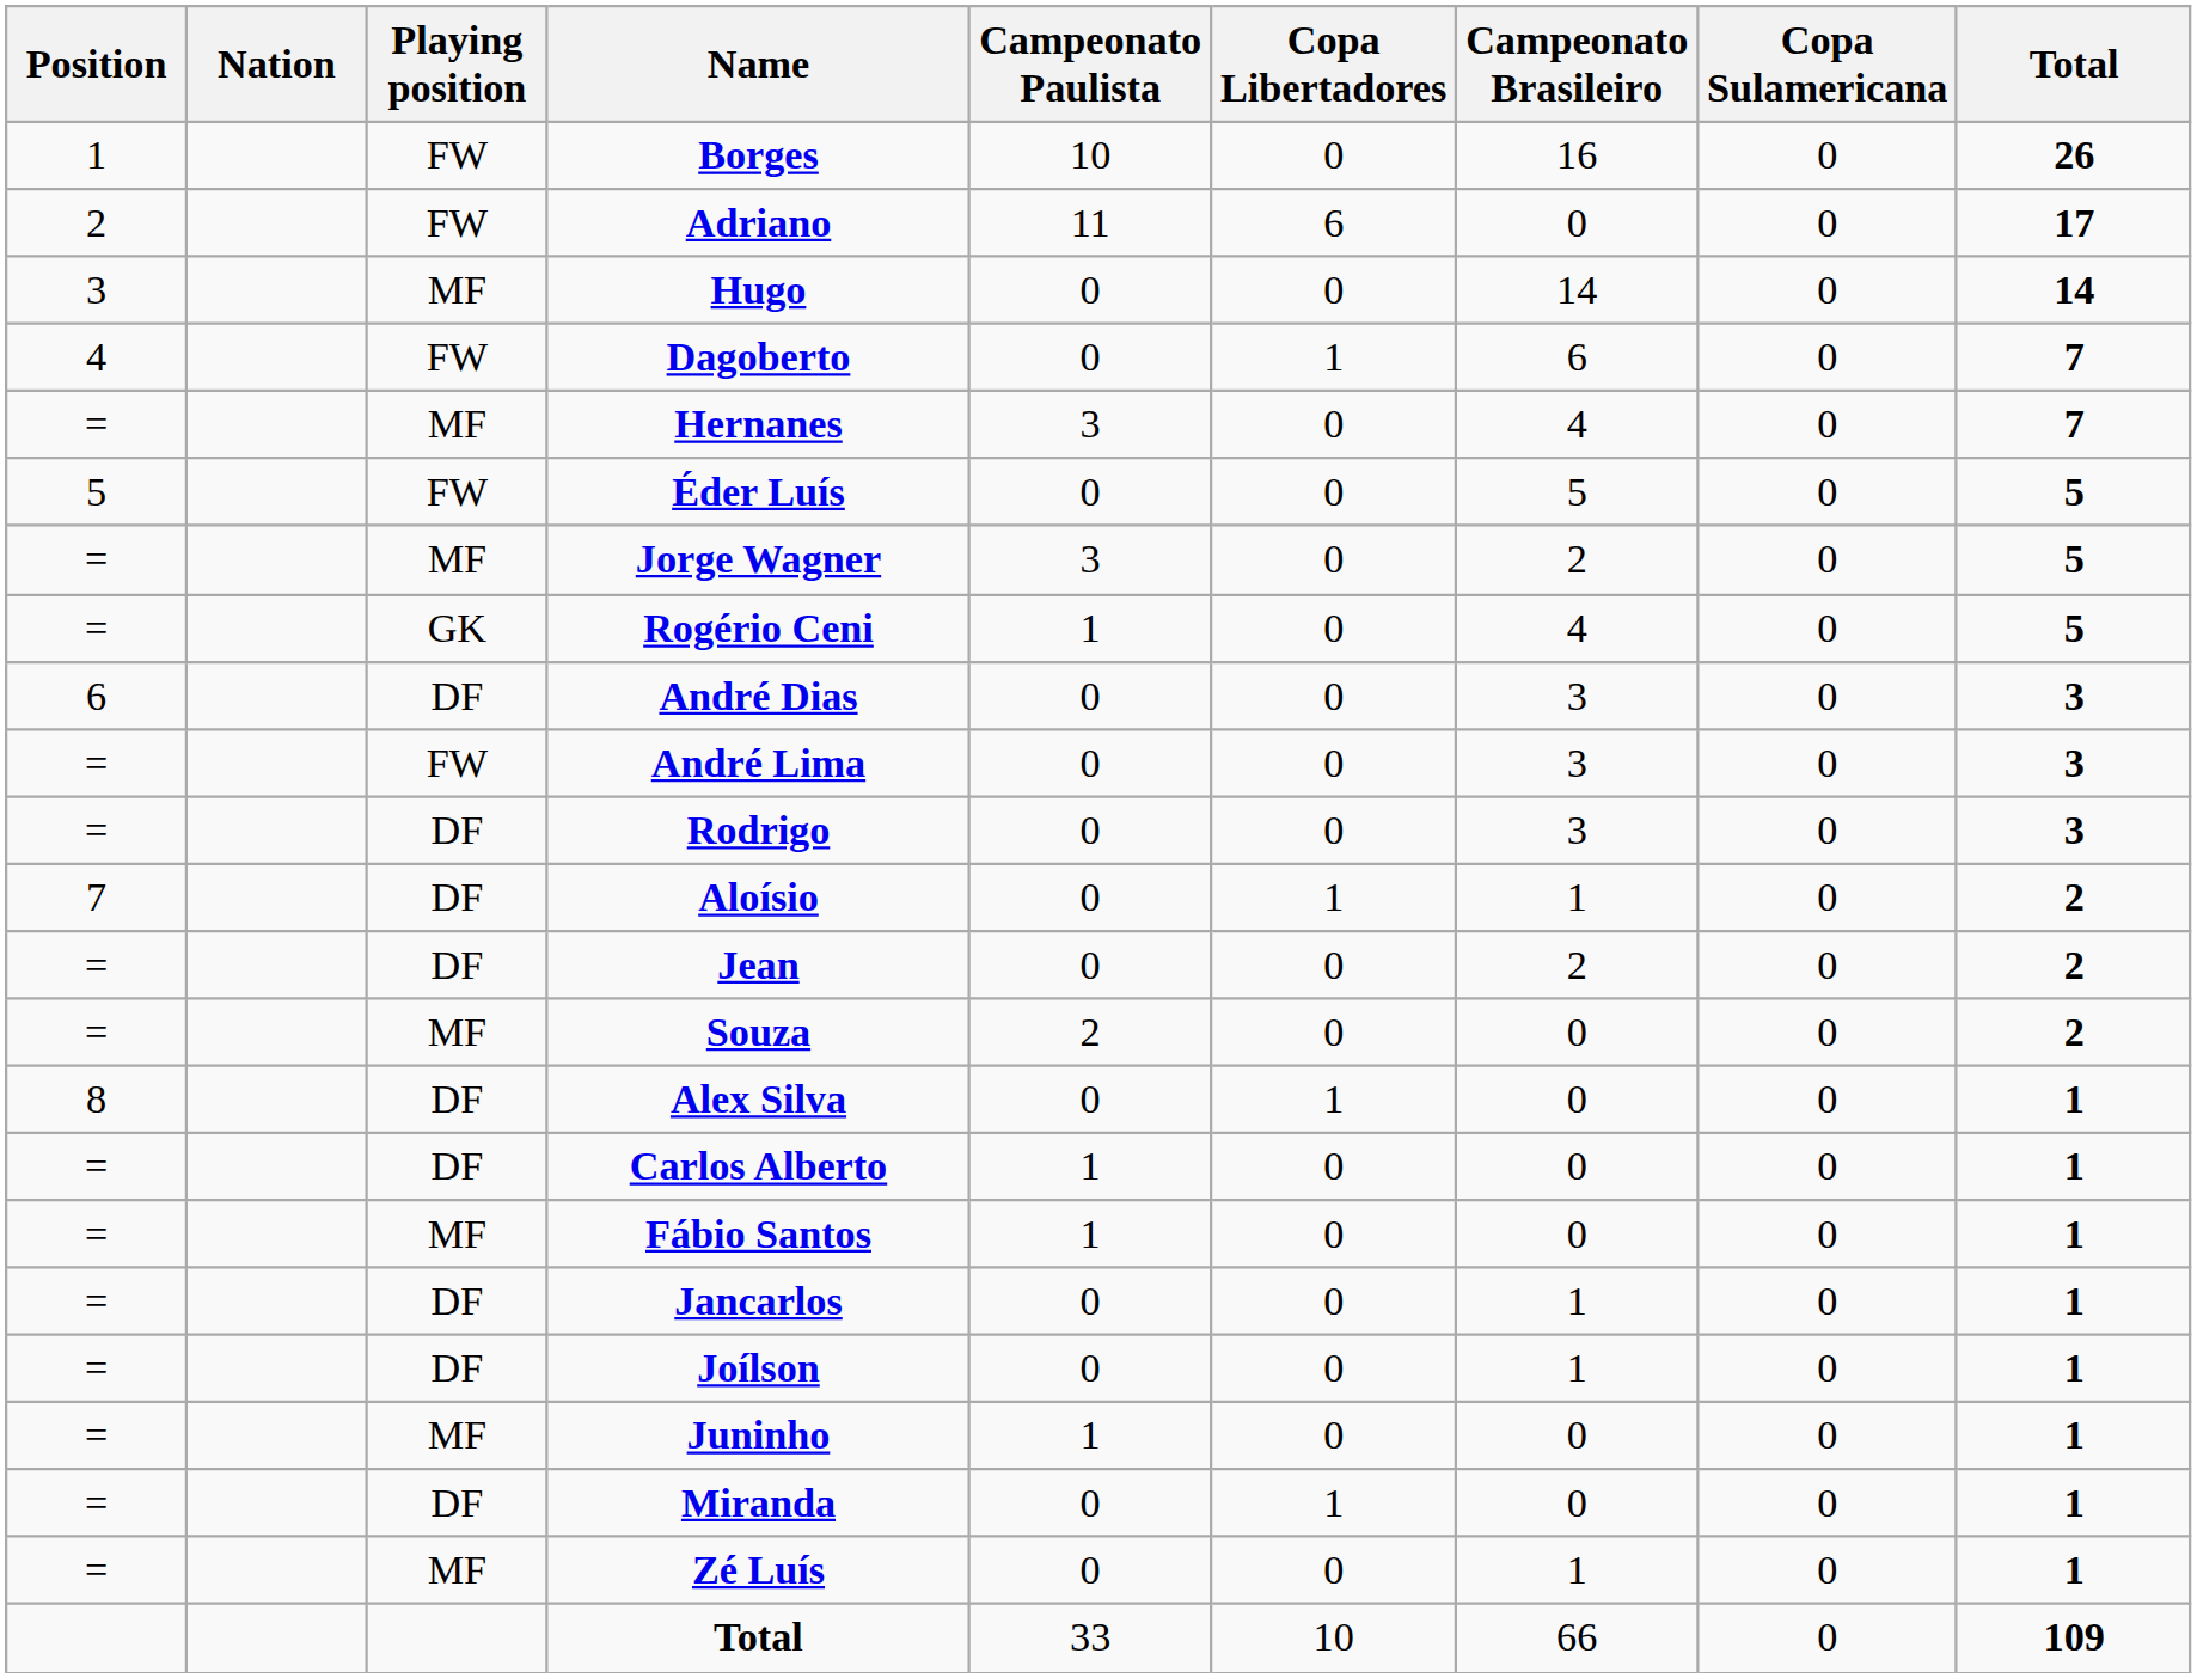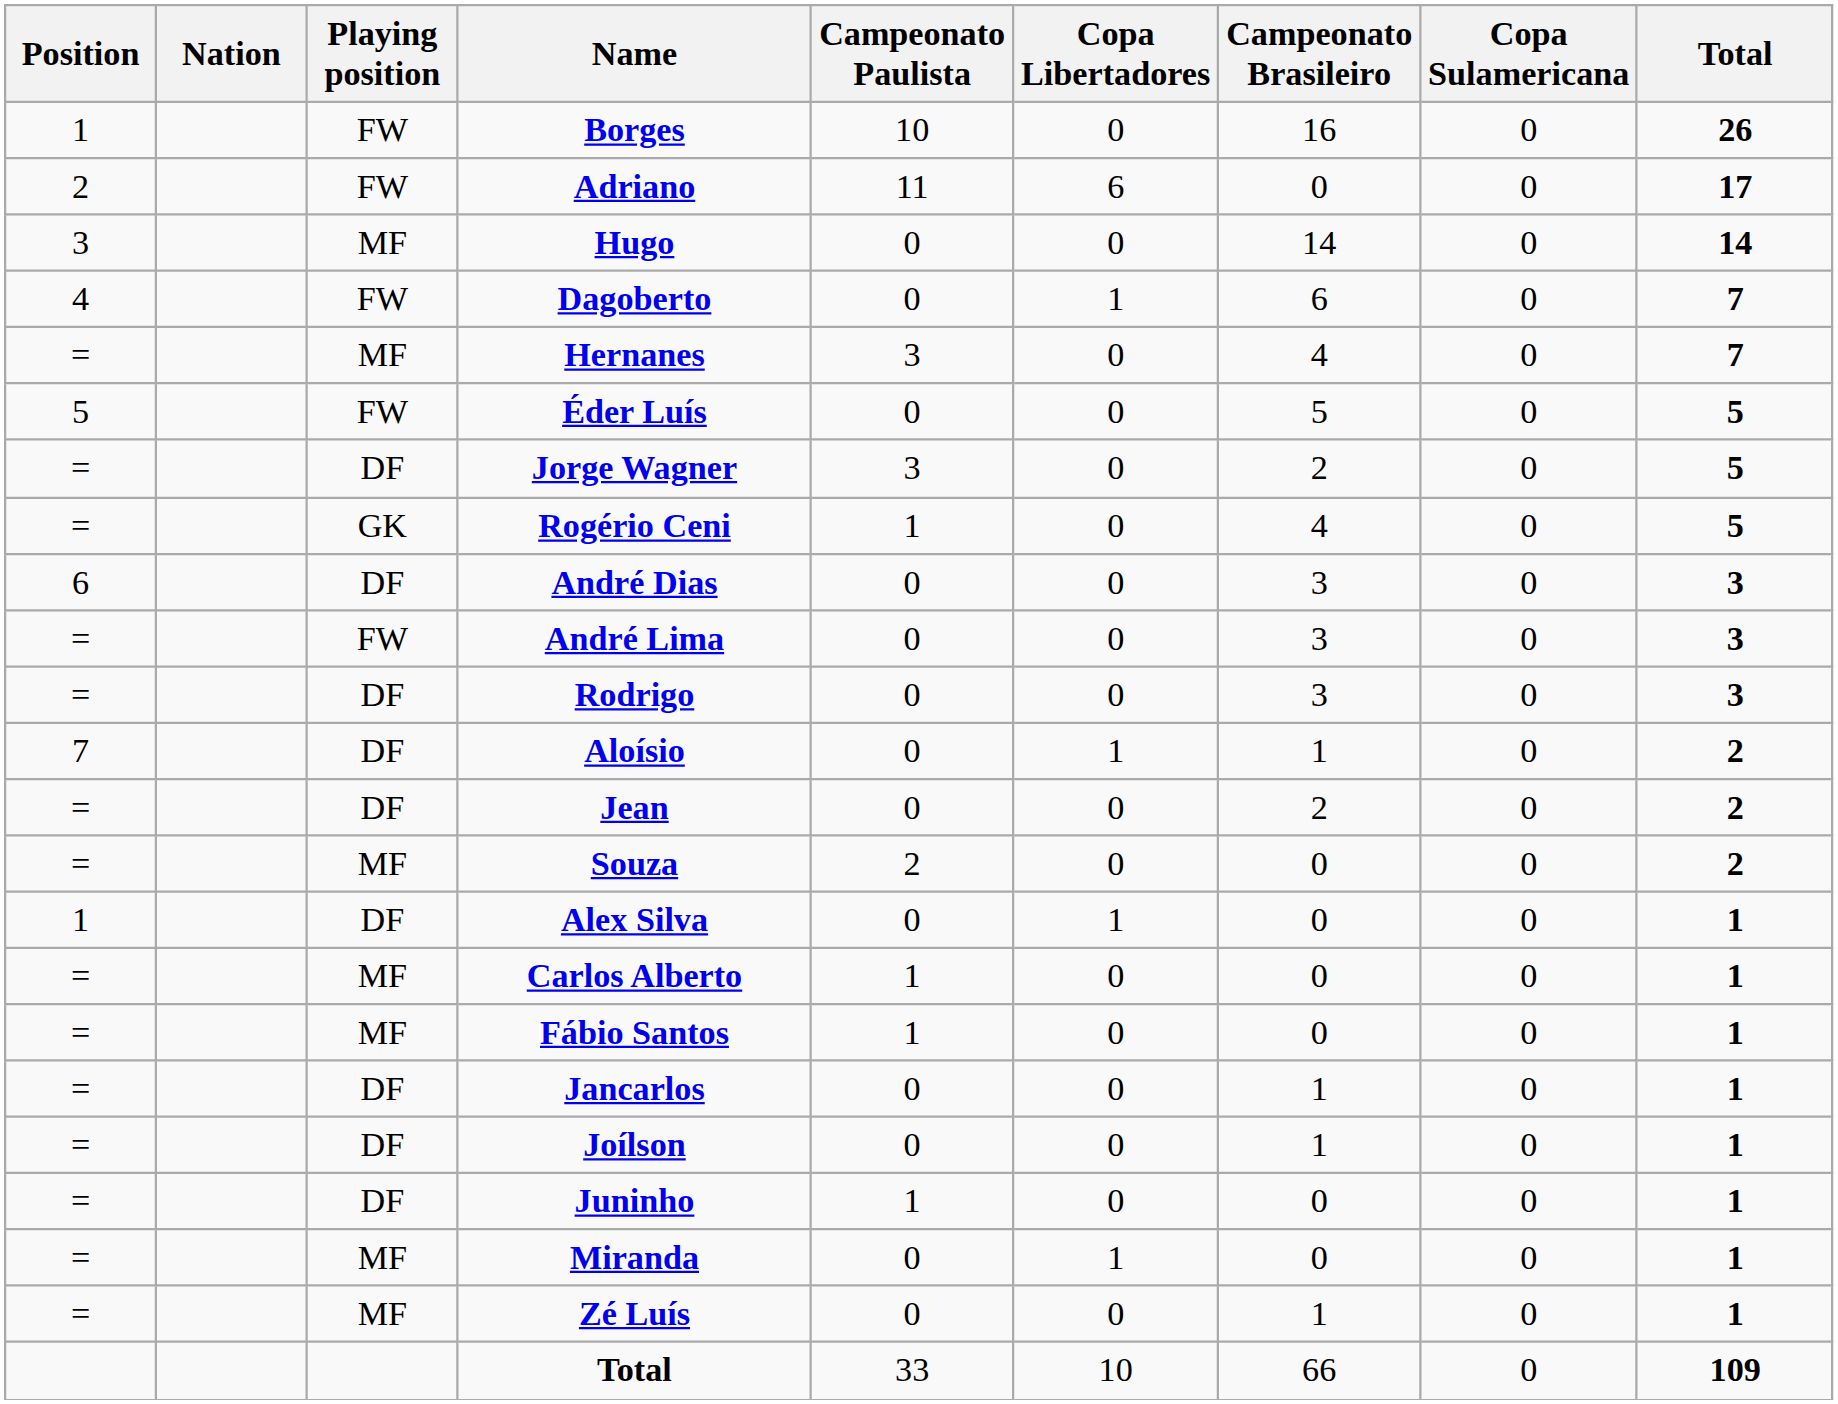 <table class="wikitable" style="font-size: 95%; text-align: center;">
 <tr>
 <th width=60>Position</th>
 <th width=60>Nation</th>
 <th width=60>Playing position</th>
 <th width=150>Name</th>
 <th width=80>Campeonato Paulista</th>
 <th width=80>Copa Libertadores</th>
 <th width=80>Campeonato Brasileiro</th>
 <th width=80>Copa Sulamericana</th>
 <th width=80>Total</th>
 </tr>
 <tr>
 <td>1</td>
 <td></td>
 <td>FW</td>
 <td><strong><a href='#'>Borges</a></strong></td>
 <td>10</td>
 <td>0</td>
 <td>16</td>
 <td>0</td>
 <td><strong>26</strong></td>
 </tr>
 <tr>
 <td>2</td>
 <td></td>
 <td>FW</td>
 <td><strong><a href='#'>Adriano</a></strong></td>
 <td>11</td>
 <td>6</td>
 <td>0</td>
 <td>0</td>
 <td><strong>17</strong></td>
 </tr>
 <tr>
 <td>3</td>
 <td></td>
 <td>MF</td>
 <td><strong><a href='#'>Hugo</a></strong></td>
 <td>0</td>
 <td>0</td>
 <td>14</td>
 <td>0</td>
 <td><strong>14</strong></td>
 </tr>
 <tr>
 <td>4</td>
 <td></td>
 <td>FW</td>
 <td><strong><a href='#'>Dagoberto</a></strong></td>
 <td>0</td>
 <td>1</td>
 <td>6</td>
 <td>0</td>
 <td><strong>7</strong></td>
 </tr>
 <tr>
 <td>=</td>
 <td></td>
 <td>MF</td>
 <td><strong><a href='#'>Hernanes</a></strong></td>
 <td>3</td>
 <td>0</td>
 <td>4</td>
 <td>0</td>
 <td><strong>7</strong></td>
 </tr>
 <tr>
 <td>5</td>
 <td></td>
 <td>FW</td>
 <td><strong><a href='#'>Éder Luís</a></strong></td>
 <td>0</td>
 <td>0</td>
 <td>5</td>
 <td>0</td>
 <td><strong>5</strong></td>
 </tr>
 <tr>
 <td>=</td>
 <td></td>
-<td>MF</td>
+<td>DF</td>
 <td><strong><a href='#'>Jorge Wagner</a></strong></td>
 <td>3</td>
 <td>0</td>
 <td>2</td>
 <td>0</td>
 <td><strong>5</strong></td>
 </tr>
 <tr>
 <td>=</td>
 <td></td>
 <td>GK</td>
 <td><strong><a href='#'>Rogério Ceni</a></strong></td>
 <td>1</td>
 <td>0</td>
 <td>4</td>
 <td>0</td>
 <td><strong>5</strong></td>
 </tr>
 <tr>
 <td>6</td>
 <td></td>
 <td>DF</td>
 <td><strong><a href='#'>André Dias</a></strong></td>
 <td>0</td>
 <td>0</td>
 <td>3</td>
 <td>0</td>
 <td><strong>3</strong></td>
 </tr>
 <tr>
 <td>=</td>
 <td></td>
 <td>FW</td>
 <td><strong><a href='#'>André Lima</a></strong></td>
 <td>0</td>
 <td>0</td>
 <td>3</td>
 <td>0</td>
 <td><strong>3</strong></td>
 </tr>
 <tr>
 <td>=</td>
 <td></td>
 <td>DF</td>
 <td><strong><a href='#'>Rodrigo</a></strong></td>
 <td>0</td>
 <td>0</td>
 <td>3</td>
 <td>0</td>
 <td><strong>3</strong></td>
 </tr>
 <tr>
 <td>7</td>
 <td></td>
 <td>DF</td>
 <td><strong><a href='#'>Aloísio</a></strong></td>
 <td>0</td>
 <td>1</td>
 <td>1</td>
 <td>0</td>
 <td><strong>2</strong></td>
 </tr>
 <tr>
 <td>=</td>
 <td></td>
 <td>DF</td>
 <td><strong><a href='#'>Jean</a></strong></td>
 <td>0</td>
 <td>0</td>
 <td>2</td>
 <td>0</td>
 <td><strong>2</strong></td>
 </tr>
 <tr>
 <td>=</td>
 <td></td>
 <td>MF</td>
 <td><strong><a href='#'>Souza</a></strong></td>
 <td>2</td>
 <td>0</td>
 <td>0</td>
 <td>0</td>
 <td><strong>2</strong></td>
 </tr>
 <tr>
-<td>8</td>
+<td>1</td>
 <td></td>
 <td>DF</td>
 <td><strong><a href='#'>Alex Silva</a></strong></td>
 <td>0</td>
 <td>1</td>
 <td>0</td>
 <td>0</td>
 <td><strong>1</strong></td>
 </tr>
 <tr>
 <td>=</td>
 <td></td>
-<td>DF</td>
+<td>MF</td>
 <td><strong><a href='#'>Carlos Alberto</a></strong></td>
 <td>1</td>
 <td>0</td>
 <td>0</td>
 <td>0</td>
 <td><strong>1</strong></td>
 </tr>
 <tr>
 <td>=</td>
 <td></td>
 <td>MF</td>
 <td><strong><a href='#'>Fábio Santos</a></strong></td>
 <td>1</td>
 <td>0</td>
 <td>0</td>
 <td>0</td>
 <td><strong>1</strong></td>
 </tr>
 <tr>
 <td>=</td>
 <td></td>
 <td>DF</td>
 <td><strong><a href='#'>Jancarlos</a></strong></td>
 <td>0</td>
 <td>0</td>
 <td>1</td>
 <td>0</td>
 <td><strong>1</strong></td>
 </tr>
 <tr>
 <td>=</td>
 <td></td>
 <td>DF</td>
 <td><strong><a href='#'>Joílson</a></strong></td>
 <td>0</td>
 <td>0</td>
 <td>1</td>
 <td>0</td>
 <td><strong>1</strong></td>
 </tr>
 <tr>
 <td>=</td>
 <td></td>
-<td>MF</td>
+<td>DF</td>
 <td><strong><a href='#'>Juninho</a></strong></td>
 <td>1</td>
 <td>0</td>
 <td>0</td>
 <td>0</td>
 <td><strong>1</strong></td>
 </tr>
 <tr>
 <td>=</td>
 <td></td>
-<td>DF</td>
+<td>MF</td>
 <td><strong><a href='#'>Miranda</a></strong></td>
 <td>0</td>
 <td>1</td>
 <td>0</td>
 <td>0</td>
 <td><strong>1</strong></td>
 </tr>
 <tr>
 <td>=</td>
 <td></td>
 <td>MF</td>
 <td><strong><a href='#'>Zé Luís</a></strong></td>
 <td>0</td>
 <td>0</td>
 <td>1</td>
 <td>0</td>
 <td><strong>1</strong></td>
 </tr>
 <tr>
 <td></td>
 <td></td>
 <td></td>
 <td><strong>Total</strong></td>
 <td>33</td>
 <td>10</td>
 <td>66</td>
 <td>0</td>
 <td><strong>109</strong></td>
 </tr>
 </table>
